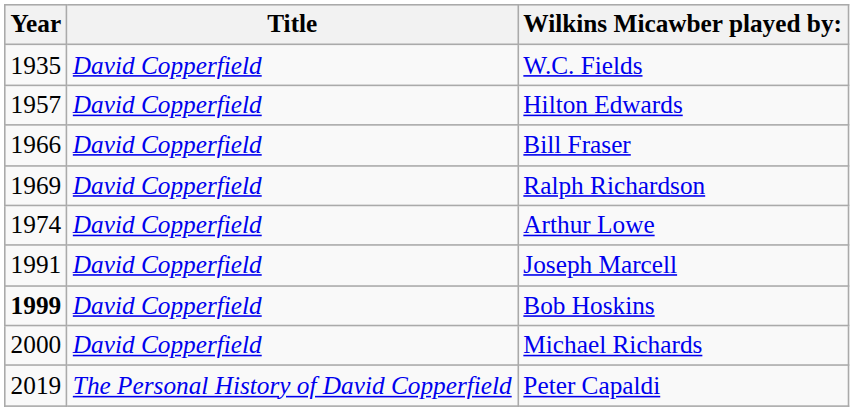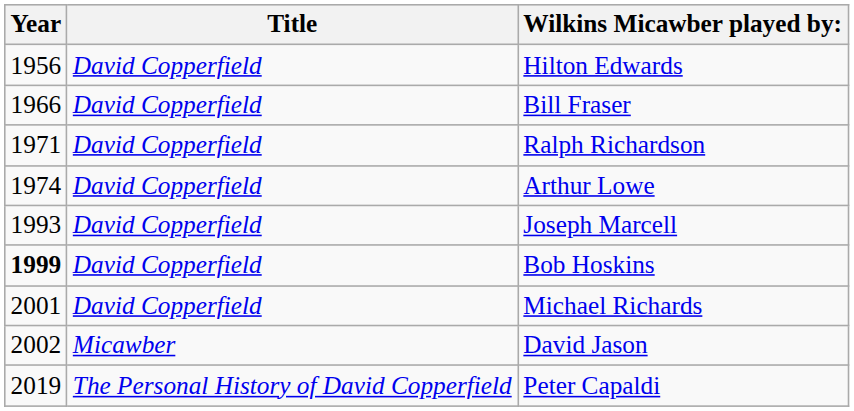 <table class="wikitable">
 <tr>
 <th>Year</th>
 <th>Title</th>
 <th>Wilkins Micawber played by:</th>
 </tr>
 <tr>
-<td>1935</td>
-<td><em><a href='#'>David Copperfield</a></em></td>
-<td><a href='#'>W.C. Fields</a></td>
-</tr>
-<tr>
-<td>1957</td>
+<td>1956</td>
 <td><em><a href='#'>David Copperfield</a></em></td>
 <td><a href='#'>Hilton Edwards</a></td>
 </tr>
 <tr>
 <td>1966</td>
 <td><em><a href='#'>David Copperfield</a></em></td>
 <td><a href='#'>Bill Fraser</a></td>
 </tr>
 <tr>
-<td>1969</td>
+<td>1971</td>
 <td><em><a href='#'>David Copperfield</a></em></td>
 <td><a href='#'>Ralph Richardson</a></td>
 </tr>
 <tr>
 <td>1974</td>
 <td><em><a href='#'>David Copperfield</a></em></td>
 <td><a href='#'>Arthur Lowe</a></td>
 </tr>
 <tr>
-<td>1991</td>
+<td>1993</td>
 <td><em><a href='#'>David Copperfield</a></em></td>
 <td><a href='#'>Joseph Marcell</a></td>
 </tr>
 <tr>
 <td><strong>1999</strong></td>
 <td><em><a href='#'>David Copperfield</a></em></td>
 <td><a href='#'>Bob Hoskins</a></td>
 </tr>
 <tr>
-<td>2000</td>
+<td>2001</td>
 <td><em><a href='#'>David Copperfield</a></em></td>
 <td><a href='#'>Michael Richards</a></td>
+</tr>
+<tr>
+<td>2002</td>
+<td><em><a href='#'>Micawber</a></em></td>
+<td><a href='#'>David Jason</a></td>
 </tr>
 <tr>
 <td>2019</td>
 <td><em><a href='#'>The Personal History of David Copperfield</a></em></td>
 <td><a href='#'>Peter Capaldi</a></td>
 </tr>
 </table>
